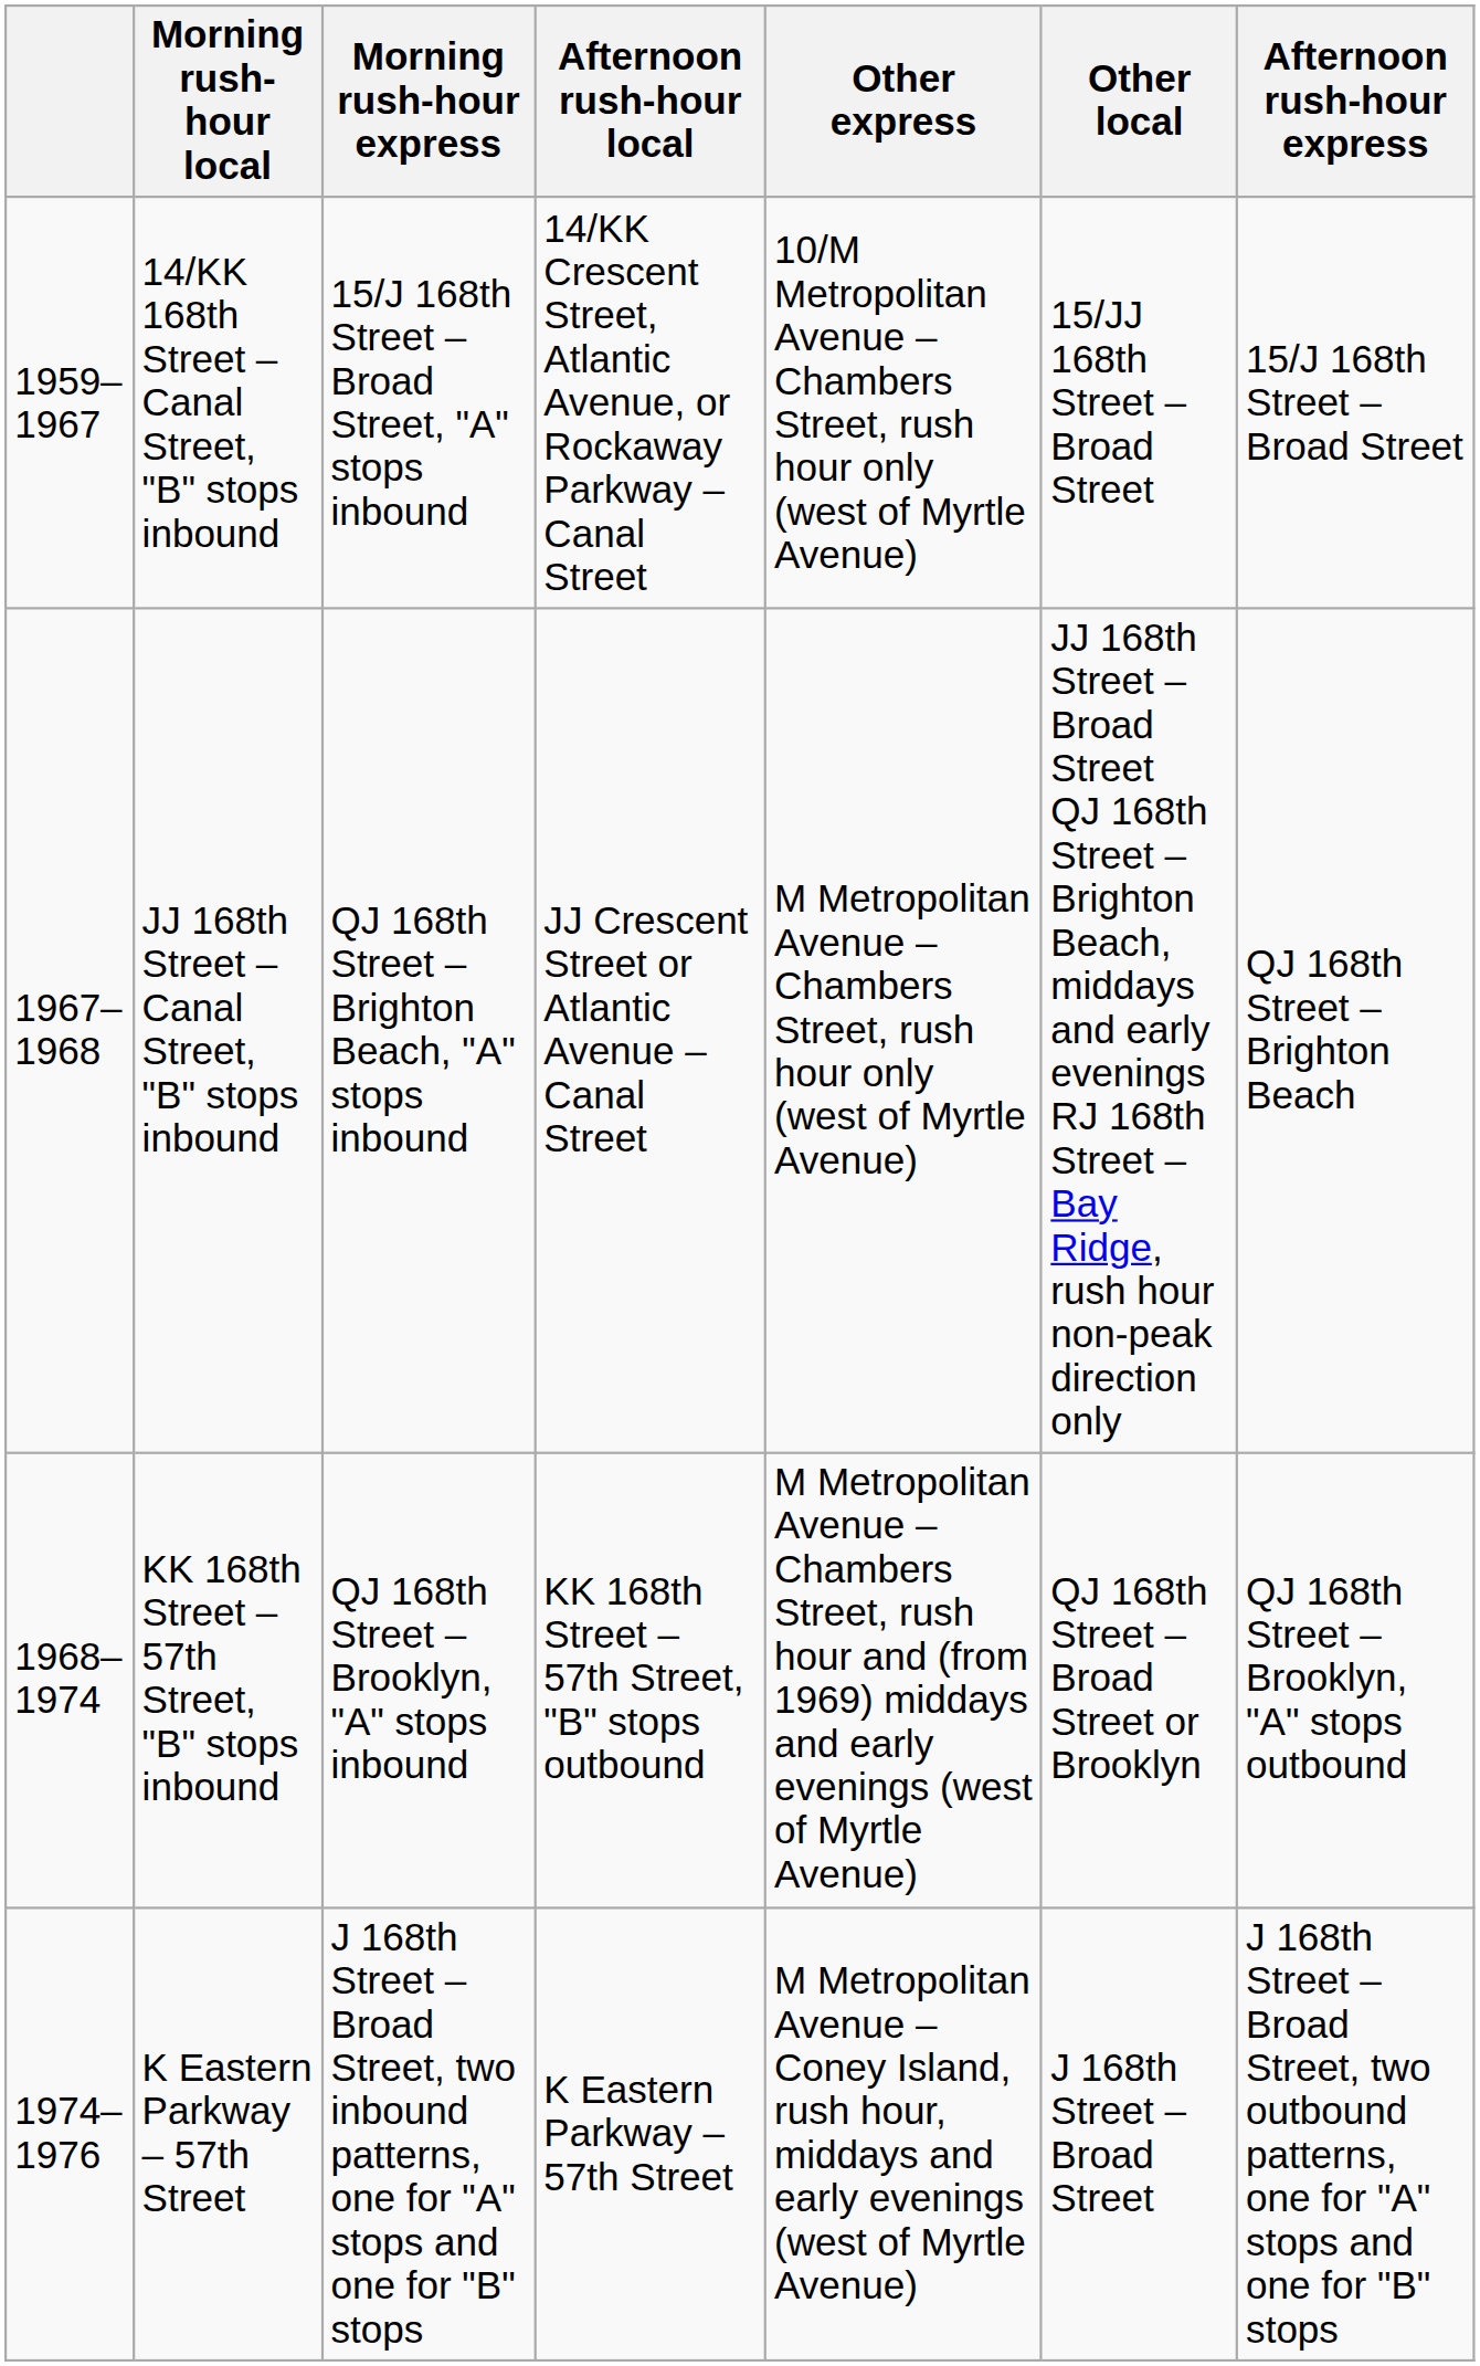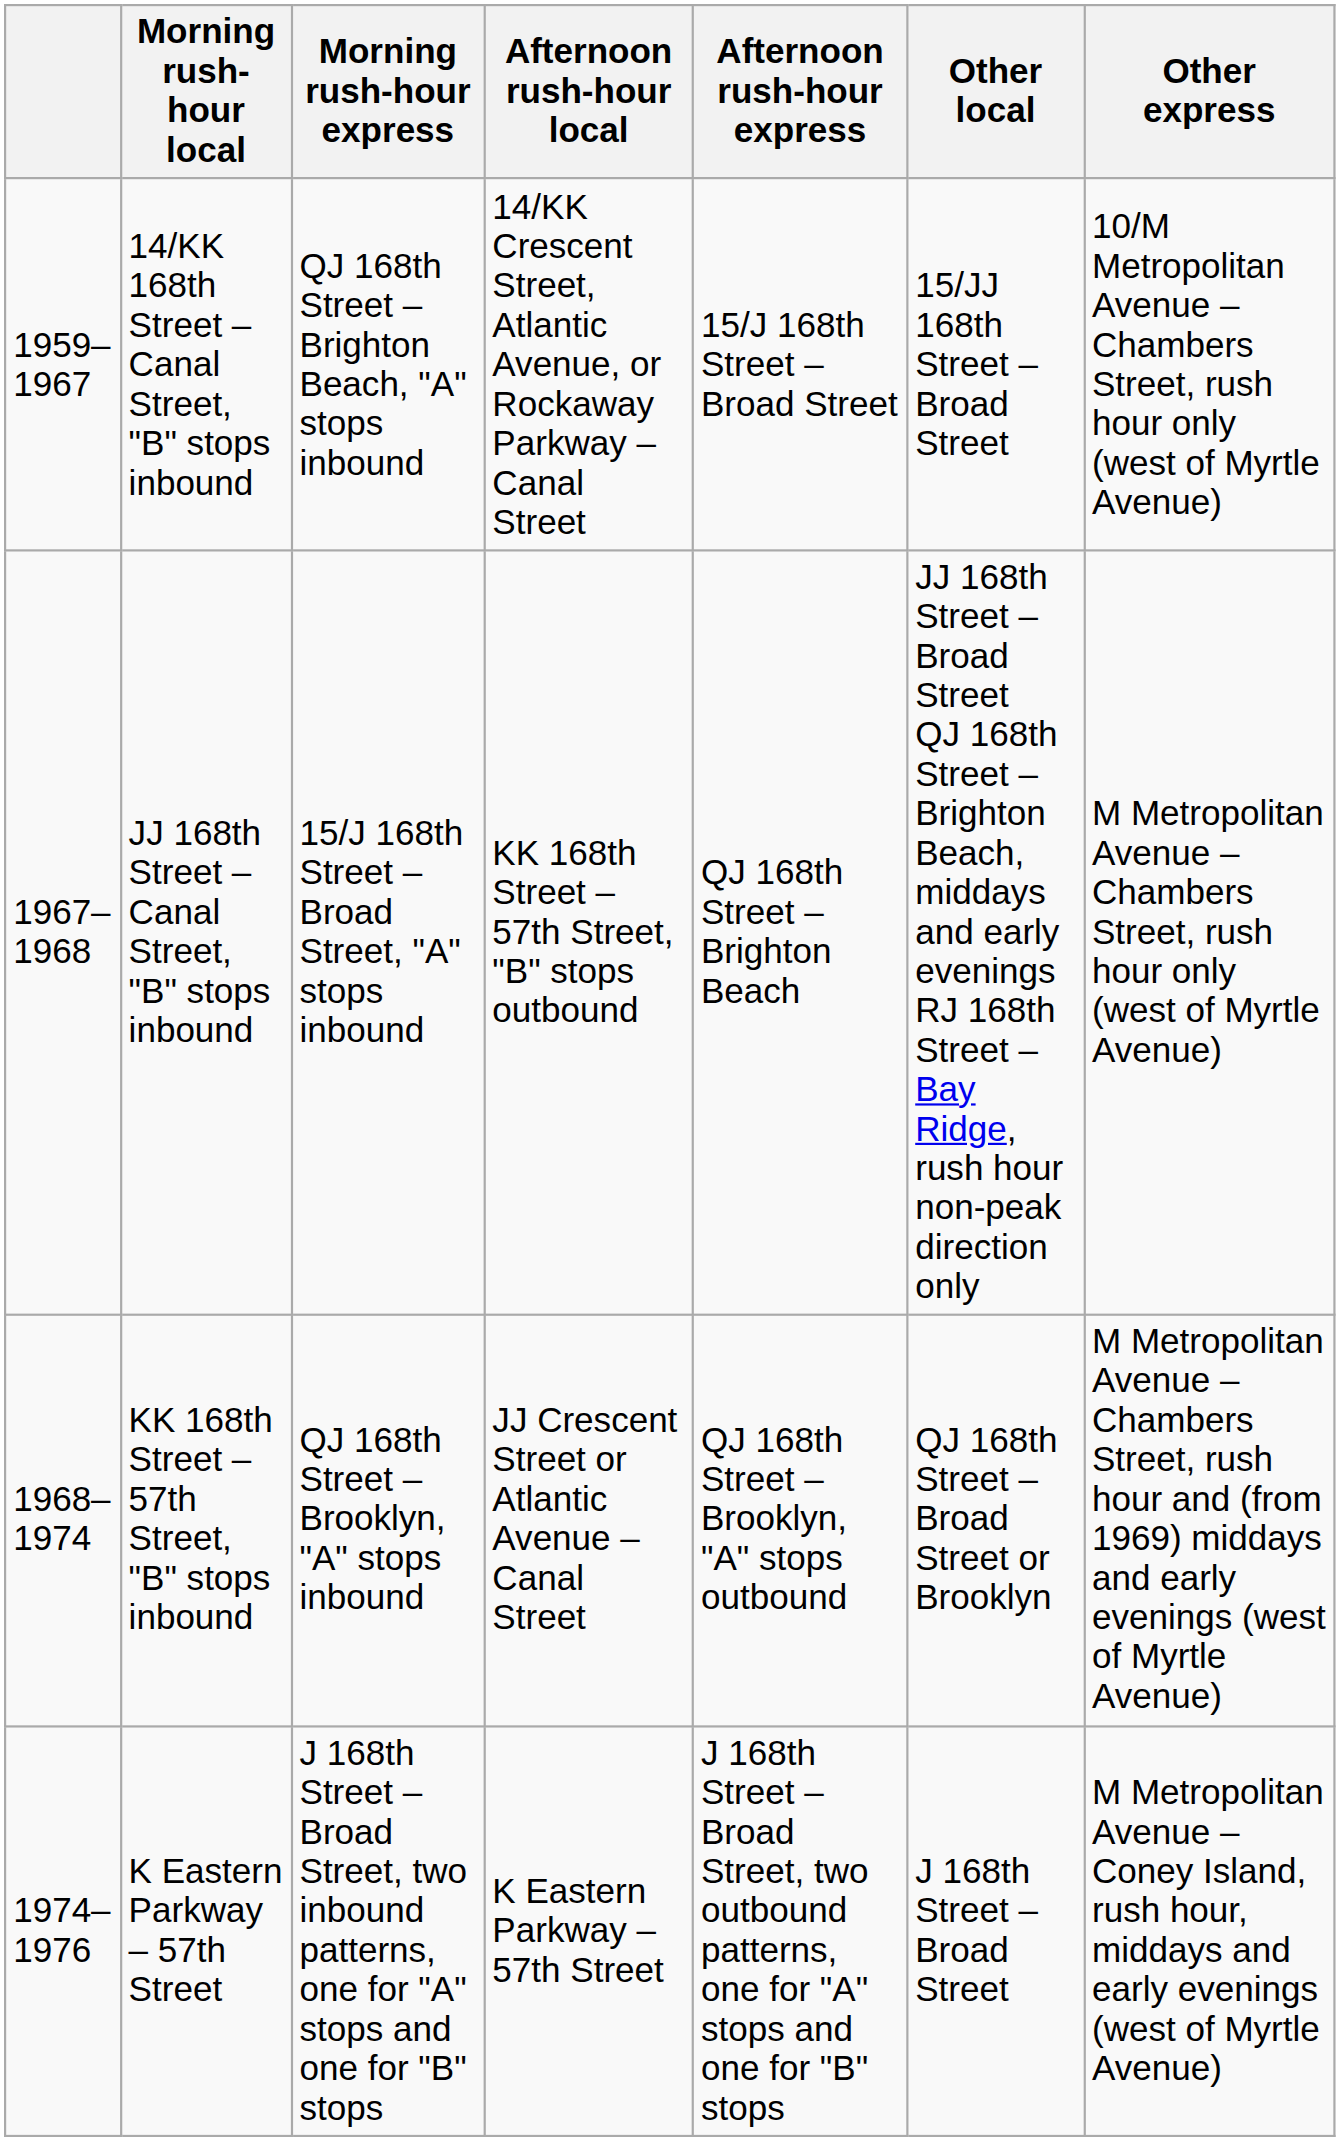 <table class="wikitable">
 <tr>
 <th></th>
 <th>Morning rush-hour local</th>
 <th>Morning rush-hour express</th>
 <th>Afternoon rush-hour local</th>
+<th>Afternoon rush-hour express</th>
+<th>Other local</th>
 <th>Other express</th>
-<th>Other local</th>
-<th>Afternoon rush-hour express</th>
 </tr>
 <tr>
 <td>1959–1967</td>
 <td>14/KK 168th Street – Canal Street, "B" stops inbound</td>
-<td>15/J 168th Street – Broad Street, "A" stops inbound</td>
+<td>QJ 168th Street – Brighton Beach, "A" stops inbound</td>
 <td>14/KK Crescent Street, Atlantic Avenue, or Rockaway Parkway – Canal Street</td>
+<td>15/J 168th Street – Broad Street</td>
+<td>15/JJ 168th Street – Broad Street</td>
 <td>10/M Metropolitan Avenue – Chambers Street, rush hour only (west of Myrtle Avenue)</td>
-<td>15/JJ 168th Street – Broad Street</td>
-<td>15/J 168th Street – Broad Street</td>
 </tr>
 <tr>
 <td>1967–1968</td>
 <td>JJ 168th Street – Canal Street, "B" stops inbound</td>
-<td>QJ 168th Street – Brighton Beach, "A" stops inbound</td>
-<td>JJ Crescent Street or Atlantic Avenue – Canal Street</td>
+<td>15/J 168th Street – Broad Street, "A" stops inbound</td>
+<td>KK 168th Street – 57th Street, "B" stops outbound</td>
+<td>QJ 168th Street – Brighton Beach</td>
+<td>JJ 168th Street – Broad Street<br>QJ 168th Street – Brighton Beach, middays and early evenings<br>RJ 168th Street – <a href='#'>Bay Ridge</a>, rush hour non-peak direction only</td>
 <td>M Metropolitan Avenue – Chambers Street, rush hour only (west of Myrtle Avenue)</td>
-<td>JJ 168th Street – Broad Street<br>QJ 168th Street – Brighton Beach, middays and early evenings<br>RJ 168th Street – <a href='#'>Bay Ridge</a>, rush hour non-peak direction only</td>
-<td>QJ 168th Street – Brighton Beach</td>
 </tr>
 <tr>
 <td>1968–1974</td>
 <td>KK 168th Street – 57th Street, "B" stops inbound</td>
 <td>QJ 168th Street – Brooklyn, "A" stops inbound</td>
-<td>KK 168th Street – 57th Street, "B" stops outbound</td>
+<td>JJ Crescent Street or Atlantic Avenue – Canal Street</td>
+<td>QJ 168th Street – Brooklyn, "A" stops outbound</td>
+<td>QJ 168th Street – Broad Street or Brooklyn</td>
 <td>M Metropolitan Avenue – Chambers Street, rush hour and (from 1969) middays and early evenings (west of Myrtle Avenue)</td>
-<td>QJ 168th Street – Broad Street or Brooklyn</td>
-<td>QJ 168th Street – Brooklyn, "A" stops outbound</td>
 </tr>
 <tr>
 <td>1974–1976</td>
 <td>K Eastern Parkway – 57th Street</td>
 <td>J 168th Street – Broad Street, two inbound patterns, one for "A" stops and one for "B" stops</td>
 <td>K Eastern Parkway – 57th Street</td>
+<td>J 168th Street – Broad Street, two outbound patterns, one for "A" stops and one for "B" stops</td>
+<td>J 168th Street – Broad Street</td>
 <td>M Metropolitan Avenue – Coney Island, rush hour, middays and early evenings (west of Myrtle Avenue)</td>
-<td>J 168th Street – Broad Street</td>
-<td>J 168th Street – Broad Street, two outbound patterns, one for "A" stops and one for "B" stops</td>
 </tr>
 </table>
